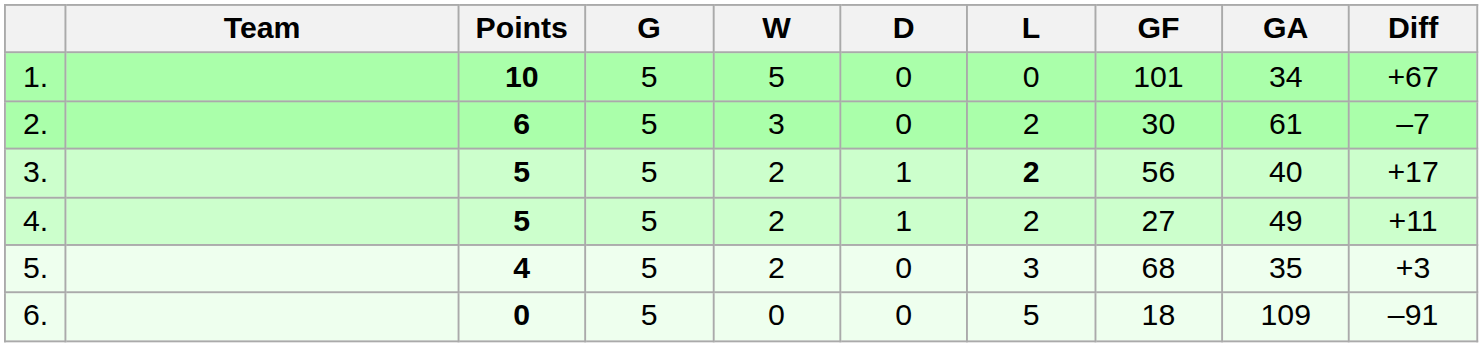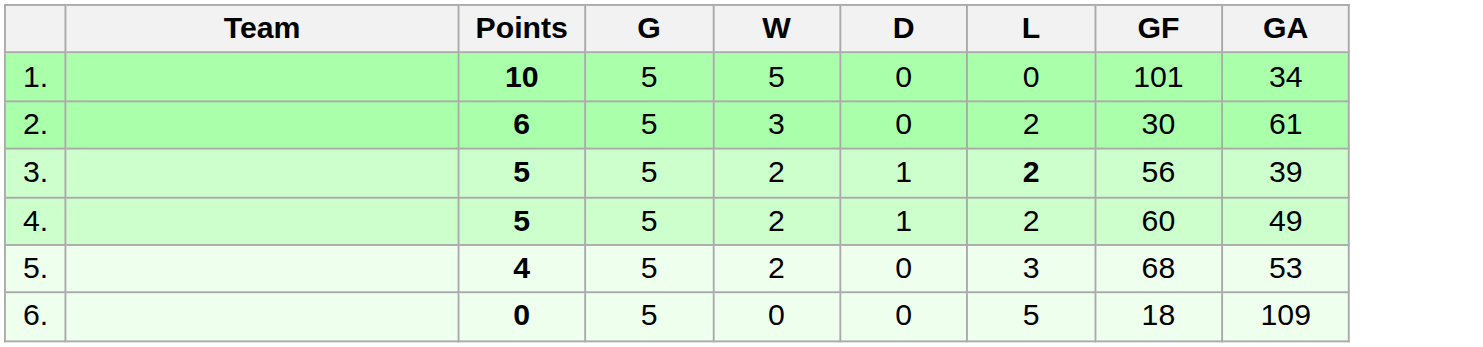 <table class=wikitable style="text-align:center">
 <tr bgcolor="#DCDCDC">
 <th width="25"></th>
 <th width="200">Team</th>
 <th width="60">Points</th>
 <th width="60">G</th>
 <th width="60">W</th>
 <th width="60">D</th>
 <th width="60">L</th>
 <th width="60">GF</th>
 <th width="60">GA</th>
-<th width="60">Diff</th>
 </tr>
 <tr bgcolor=aaffaa>
 <td>1.</td>
 <td align=left></td>
 <td><strong>10</strong></td>
 <td>5</td>
 <td>5</td>
 <td>0</td>
 <td>0</td>
 <td>101</td>
 <td>34</td>
-<td>+67</td>
 </tr>
 <tr bgcolor=aaffaa>
 <td>2.</td>
 <td align=left></td>
 <td><strong>6</strong></td>
 <td>5</td>
 <td>3</td>
 <td>0</td>
 <td>2</td>
 <td>30</td>
 <td>61</td>
-<td>–7</td>
 </tr>
 <tr bgcolor=ccffcc>
 <td>3.</td>
 <td align=left></td>
 <td><strong>5</strong></td>
 <td>5</td>
 <td>2</td>
 <td>1</td>
 <td><strong>2</strong></td>
 <td>56</td>
-<td>40</td>
-<td>+17</td>
+<td>39</td>
 </tr>
 <tr bgcolor=ccffcc>
 <td>4.</td>
 <td align=left></td>
 <td><strong>5</strong></td>
 <td>5</td>
 <td>2</td>
 <td>1</td>
 <td>2</td>
-<td>27</td>
+<td>60</td>
 <td>49</td>
-<td>+11</td>
 </tr>
 <tr bgcolor=eeffee>
 <td>5.</td>
 <td align=left></td>
 <td><strong>4</strong></td>
 <td>5</td>
 <td>2</td>
 <td>0</td>
 <td>3</td>
 <td>68</td>
-<td>35</td>
-<td>+3</td>
+<td>53</td>
 </tr>
 <tr bgcolor=eeffee>
 <td>6.</td>
 <td align=left></td>
 <td><strong>0</strong></td>
 <td>5</td>
 <td>0</td>
 <td>0</td>
 <td>5</td>
 <td>18</td>
 <td>109</td>
-<td>–91</td>
 </tr>
 </table>
